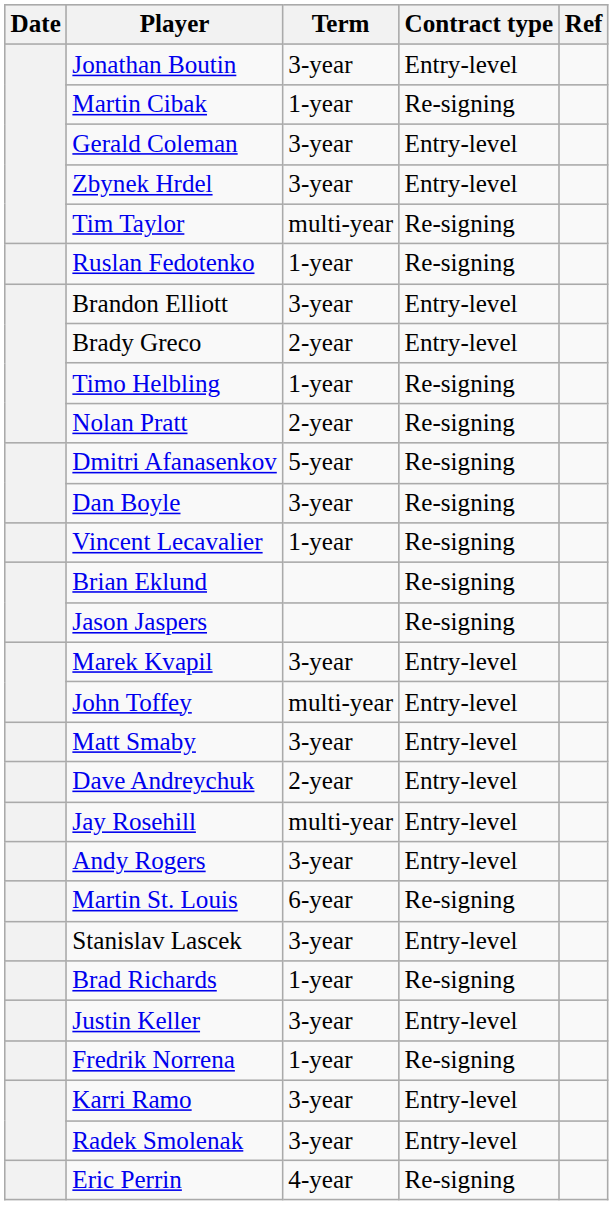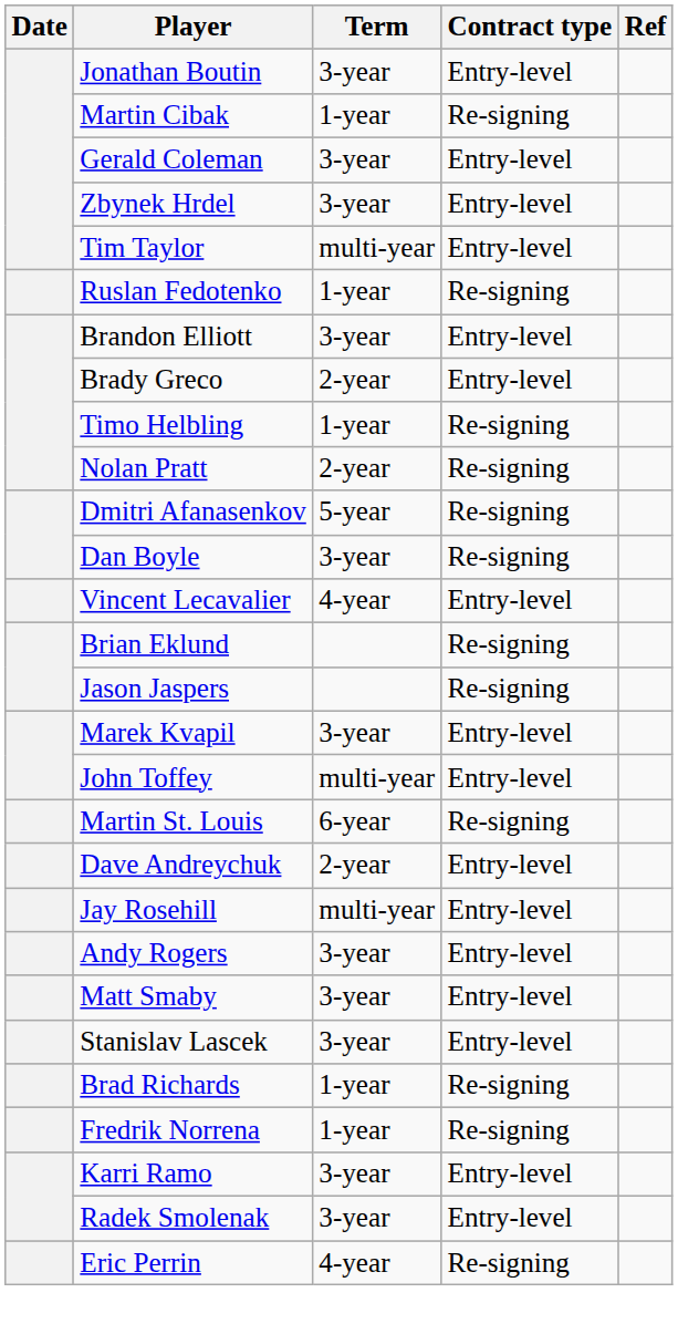 <table class="wikitable plainrowheaders">
 <tr style="background:#ddd; text-align:center;">
 <th>Date</th>
 <th>Player</th>
 <th>Term</th>
 <th>Contract type</th>
 <th>Ref</th>
 </tr>
 <tr>
 <th scope="row" rowspan=5></th>
 <td><a href='#'>Jonathan Boutin</a></td>
 <td>3-year</td>
 <td>Entry-level</td>
 <td></td>
 </tr>
 <tr>
 <td><a href='#'>Martin Cibak</a></td>
 <td>1-year</td>
 <td>Re-signing</td>
 <td></td>
 </tr>
 <tr>
 <td><a href='#'>Gerald Coleman</a></td>
 <td>3-year</td>
 <td>Entry-level</td>
 <td></td>
 </tr>
 <tr>
 <td><a href='#'>Zbynek Hrdel</a></td>
 <td>3-year</td>
 <td>Entry-level</td>
 <td></td>
 </tr>
 <tr>
 <td><a href='#'>Tim Taylor</a></td>
 <td>multi-year</td>
-<td>Re-signing</td>
+<td>Entry-level</td>
 <td></td>
 </tr>
 <tr>
 <th scope="row"></th>
 <td><a href='#'>Ruslan Fedotenko</a></td>
 <td>1-year</td>
 <td>Re-signing</td>
 <td></td>
 </tr>
 <tr>
 <th scope="row" rowspan=4></th>
 <td>Brandon Elliott</td>
 <td>3-year</td>
 <td>Entry-level</td>
 <td></td>
 </tr>
 <tr>
 <td>Brady Greco</td>
 <td>2-year</td>
 <td>Entry-level</td>
 <td></td>
 </tr>
 <tr>
 <td><a href='#'>Timo Helbling</a></td>
 <td>1-year</td>
 <td>Re-signing</td>
 <td></td>
 </tr>
 <tr>
 <td><a href='#'>Nolan Pratt</a></td>
 <td>2-year</td>
 <td>Re-signing</td>
 <td></td>
 </tr>
 <tr>
 <th scope="row" rowspan=2></th>
 <td><a href='#'>Dmitri Afanasenkov</a></td>
 <td>5-year</td>
 <td>Re-signing</td>
 <td></td>
 </tr>
 <tr>
 <td><a href='#'>Dan Boyle</a></td>
 <td>3-year</td>
 <td>Re-signing</td>
 <td></td>
 </tr>
 <tr>
 <th scope="row"></th>
 <td><a href='#'>Vincent Lecavalier</a></td>
-<td>1-year</td>
-<td>Re-signing</td>
+<td>4-year</td>
+<td>Entry-level</td>
 <td></td>
 </tr>
 <tr>
 <th scope="row" rowspan=2></th>
 <td><a href='#'>Brian Eklund</a></td>
 <td></td>
 <td>Re-signing</td>
 <td></td>
 </tr>
 <tr>
 <td><a href='#'>Jason Jaspers</a></td>
 <td></td>
 <td>Re-signing</td>
 <td></td>
 </tr>
 <tr>
 <th scope="row" rowspan=2></th>
 <td><a href='#'>Marek Kvapil</a></td>
 <td>3-year</td>
 <td>Entry-level</td>
 <td></td>
 </tr>
 <tr>
 <td><a href='#'>John Toffey</a></td>
 <td>multi-year</td>
 <td>Entry-level</td>
 <td></td>
 </tr>
 <tr>
 <th scope="row"></th>
-<td><a href='#'>Matt Smaby</a></td>
-<td>3-year</td>
-<td>Entry-level</td>
+<td><a href='#'>Martin St. Louis</a></td>
+<td>6-year</td>
+<td>Re-signing</td>
 <td></td>
 </tr>
 <tr>
 <th scope="row"></th>
 <td><a href='#'>Dave Andreychuk</a></td>
 <td>2-year</td>
 <td>Entry-level</td>
 <td></td>
 </tr>
 <tr>
 <th scope="row"></th>
 <td><a href='#'>Jay Rosehill</a></td>
 <td>multi-year</td>
 <td>Entry-level</td>
 <td></td>
 </tr>
 <tr>
 <th scope="row"></th>
 <td><a href='#'>Andy Rogers</a></td>
 <td>3-year</td>
 <td>Entry-level</td>
 <td></td>
 </tr>
 <tr>
 <th scope="row"></th>
-<td><a href='#'>Martin St. Louis</a></td>
-<td>6-year</td>
-<td>Re-signing</td>
+<td><a href='#'>Matt Smaby</a></td>
+<td>3-year</td>
+<td>Entry-level</td>
 <td></td>
 </tr>
 <tr>
 <th scope="row"></th>
 <td>Stanislav Lascek</td>
 <td>3-year</td>
 <td>Entry-level</td>
 <td></td>
 </tr>
 <tr>
 <th scope="row"></th>
 <td><a href='#'>Brad Richards</a></td>
 <td>1-year</td>
 <td>Re-signing</td>
-<td></td>
-</tr>
-<tr>
-<th scope="row"></th>
-<td><a href='#'>Justin Keller</a></td>
-<td>3-year</td>
-<td>Entry-level</td>
 <td></td>
 </tr>
 <tr>
 <th scope="row"></th>
 <td><a href='#'>Fredrik Norrena</a></td>
 <td>1-year</td>
 <td>Re-signing</td>
 <td></td>
 </tr>
 <tr>
 <th scope="row" rowspan=2></th>
 <td><a href='#'>Karri Ramo</a></td>
 <td>3-year</td>
 <td>Entry-level</td>
 <td></td>
 </tr>
 <tr>
 <td><a href='#'>Radek Smolenak</a></td>
 <td>3-year</td>
 <td>Entry-level</td>
 <td></td>
 </tr>
 <tr>
 <th scope="row"></th>
 <td><a href='#'>Eric Perrin</a></td>
 <td>4-year</td>
 <td>Re-signing</td>
 <td></td>
 </tr>
 </table>
